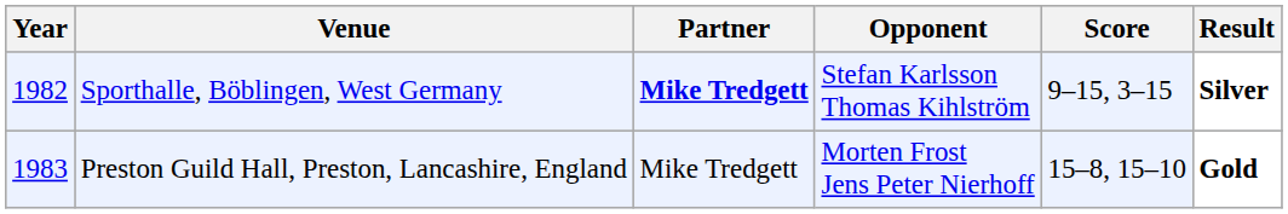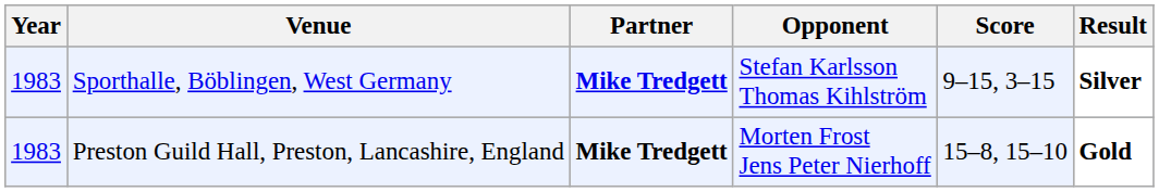 <table class="sortable wikitable" style="font-size: 90%;">
 <tr>
 <th>Year</th>
 <th>Venue</th>
 <th>Partner</th>
 <th>Opponent</th>
 <th>Score</th>
 <th>Result</th>
 </tr>
 <tr style="background:#ECF2FF">
-<td align="center"><a href='#'>1982</a></td>
+<td align="center"><a href='#'>1983</a></td>
 <td align="left"><a href='#'>Sporthalle</a>, <a href='#'>Böblingen</a>, <a href='#'>West Germany</a></td>
 <td align="left"><strong> <a href='#'>Mike Tredgett</a></strong></td>
 <td align="left"> <a href='#'>Stefan Karlsson</a><br> <a href='#'>Thomas Kihlström</a></td>
 <td align="left">9–15, 3–15</td>
 <td style="text-align:left; background: white"> <strong>Silver</strong></td>
 </tr>
 <tr style="background:#ECF2FF">
 <td align="center"><a href='#'>1983</a></td>
 <td align="left">Preston Guild Hall, Preston, Lancashire, England</td>
-<td align="left"> Mike Tredgett</td>
+<td align="left"><strong> Mike Tredgett</strong></td>
 <td align="left"> <a href='#'>Morten Frost</a><br> <a href='#'>Jens Peter Nierhoff</a></td>
 <td align="left">15–8, 15–10</td>
 <td style="text-align:left; background: white"> <strong>Gold</strong></td>
 </tr>
 </table>
